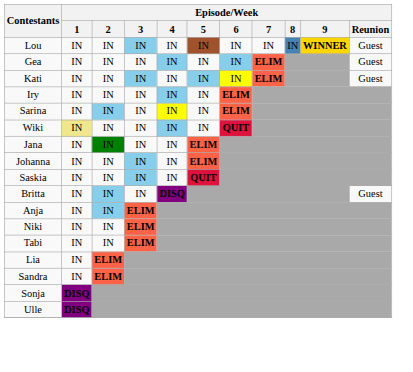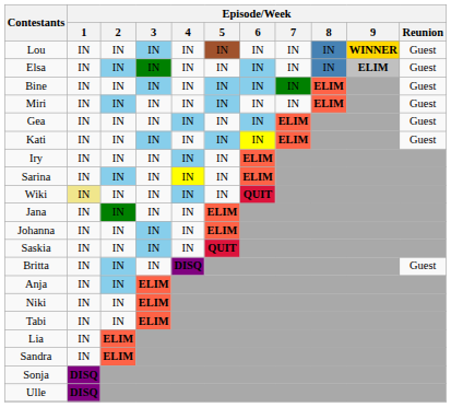 <table class="wikitable" style="text-align:center">
 <tr>
 <th rowspan="2">Contestants</th>
 <th colspan="10">Episode/Week</th>
 </tr>
 <tr>
 <th>1</th>
 <th>2</th>
 <th>3</th>
 <th>4</th>
 <th>5</th>
 <th>6</th>
 <th>7</th>
 <th>8</th>
 <th>9</th>
 <th>Reunion</th>
 </tr>
 <tr>
 <td>Lou</td>
 <td>IN</td>
 <td>IN</td>
 <td style="background:skyblue">IN</td>
 <td>IN</td>
 <td style="background:sienna">IN</td>
 <td>IN</td>
 <td>IN</td>
 <td style="background:steelblue">IN</td>
 <td style="background:gold"><strong>WINNER</strong></td>
+<td>Guest</td>
+</tr>
+<tr>
+<td>Elsa</td>
+<td>IN</td>
+<td style="background:skyblue">IN</td>
+<td style="background:green">IN</td>
+<td>IN</td>
+<td>IN</td>
+<td style="background:skyblue">IN</td>
+<td>IN</td>
+<td style="background:steelblue">IN</td>
+<td style="background:silver"><strong>ELIM</strong></td>
+<td>Guest</td>
+</tr>
+<tr>
+<td>Bine</td>
+<td>IN</td>
+<td>IN</td>
+<td style="background:skyblue">IN</td>
+<td>IN</td>
+<td style="background:skyblue">IN</td>
+<td style="background:skyblue">IN</td>
+<td style="background:green">IN</td>
+<td style="background:tomato"><strong>ELIM</strong></td>
+<td colspan="1" style="background:darkgray"></td>
+<td>Guest</td>
+</tr>
+<tr>
+<td>Miri</td>
+<td>IN</td>
+<td style="background:skyblue">IN</td>
+<td>IN</td>
+<td>IN</td>
+<td style="background:skyblue">IN</td>
+<td>IN</td>
+<td>IN</td>
+<td style="background:tomato"><strong>ELIM</strong></td>
+<td colspan="1" style="background:darkgray"></td>
 <td>Guest</td>
 </tr>
 <tr>
 <td>Gea</td>
 <td>IN</td>
 <td>IN</td>
 <td>IN</td>
 <td style="background:skyblue">IN</td>
 <td>IN</td>
 <td style="background:skyblue">IN</td>
 <td style="background:tomato"><strong>ELIM</strong></td>
 <td colspan="2" style="background:darkgray"></td>
 <td>Guest</td>
 </tr>
 <tr>
 <td>Kati</td>
 <td>IN</td>
 <td>IN</td>
 <td style="background:skyblue">IN</td>
 <td>IN</td>
 <td style="background:skyblue">IN</td>
 <td style="background:yellow">IN</td>
 <td style="background:tomato"><strong>ELIM</strong></td>
 <td colspan="2" style="background:darkgray"></td>
 <td>Guest</td>
 </tr>
 <tr>
 <td>Iry</td>
 <td>IN</td>
 <td>IN</td>
 <td>IN</td>
 <td style="background:skyblue">IN</td>
 <td>IN</td>
 <td style="background:tomato"><strong>ELIM</strong></td>
 <td colspan="4" style="background:darkgray"></td>
 </tr>
 <tr>
 <td>Sarina</td>
 <td>IN</td>
 <td style="background:skyblue">IN</td>
 <td>IN</td>
 <td style="background:yellow">IN</td>
 <td>IN</td>
 <td style="background:tomato"><strong>ELIM</strong></td>
 <td colspan="4" style="background:darkgray"></td>
 </tr>
 <tr>
 <td>Wiki</td>
 <td style="background: khaki;">IN</td>
 <td>IN</td>
 <td>IN</td>
 <td style="background:skyblue">IN</td>
 <td>IN</td>
 <td style="background:crimson"><strong>QUIT</strong></td>
 <td colspan="4" style="background:darkgray"></td>
 </tr>
 <tr>
 <td>Jana</td>
 <td>IN</td>
 <td style="background:green">IN</td>
 <td>IN</td>
 <td>IN</td>
 <td style="background:tomato"><strong>ELIM</strong></td>
 <td colspan="5" style="background:darkgray"></td>
 </tr>
 <tr>
 <td>Johanna</td>
 <td>IN</td>
 <td>IN</td>
 <td style="background:skyblue">IN</td>
 <td>IN</td>
 <td style="background:tomato"><strong>ELIM</strong></td>
 <td colspan="5" style="background:darkgray"></td>
 </tr>
 <tr>
 <td>Saskia</td>
 <td>IN</td>
 <td>IN</td>
 <td style="background:skyblue">IN</td>
 <td>IN</td>
 <td style="background:crimson"><strong>QUIT</strong></td>
 <td colspan="5" style="background:darkgray"></td>
 </tr>
 <tr>
 <td>Britta</td>
 <td>IN</td>
 <td style="background:skyblue">IN</td>
 <td>IN</td>
 <td style="background:purple"><strong>DISQ</strong></td>
 <td colspan="5" style="background:darkgray"></td>
 <td>Guest</td>
 </tr>
 <tr>
 <td>Anja</td>
 <td>IN</td>
 <td style="background:skyblue">IN</td>
 <td style="background:tomato"><strong>ELIM</strong></td>
 <td colspan="7" style="background:darkgray"></td>
 </tr>
 <tr>
 <td>Niki</td>
 <td>IN</td>
 <td>IN</td>
 <td style="background:tomato"><strong>ELIM</strong></td>
 <td colspan="7" style="background:darkgray"></td>
 </tr>
 <tr>
 <td>Tabi</td>
 <td>IN</td>
 <td>IN</td>
 <td style="background:tomato"><strong>ELIM</strong></td>
 <td colspan="7" style="background:darkgray"></td>
 </tr>
 <tr>
 <td>Lia</td>
 <td>IN</td>
 <td style="background:tomato"><strong>ELIM</strong></td>
 <td colspan="8" style="background:darkgray"></td>
 </tr>
 <tr>
 <td>Sandra</td>
 <td>IN</td>
 <td style="background:tomato"><strong>ELIM</strong></td>
 <td colspan="8" style="background:darkgray"></td>
 </tr>
 <tr>
 <td>Sonja</td>
 <td style="background:purple"><strong>DISQ</strong></td>
 <td colspan="9" style="background:darkgray"></td>
 </tr>
 <tr>
 <td>Ulle</td>
 <td style="background:purple"><strong>DISQ</strong></td>
 <td colspan="9" style="background:darkgray"></td>
 </tr>
 <tr>
 </tr>
 </table>
